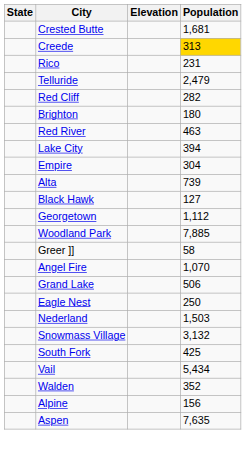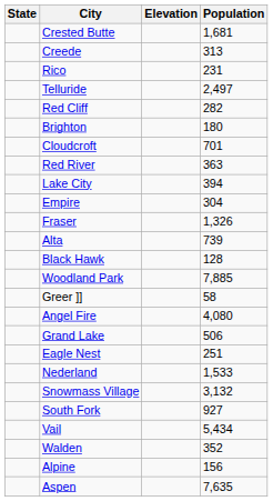 <table class="wikitable sortable">
 <tr>
 <th>State</th>
 <th>City</th>
 <th>Elevation</th>
 <th>Population</th>
 </tr>
 <tr>
 <td></td>
 <td><a href='#'>Crested Butte</a></td>
 <td></td>
 <td>1,681</td>
 </tr>
 <tr>
 <td></td>
 <td><a href='#'>Creede</a></td>
 <td></td>
-<td style="background: gold;">313</td>
+<td>313</td>
 </tr>
 <tr>
 <td></td>
 <td><a href='#'>Rico</a></td>
 <td></td>
 <td>231</td>
 </tr>
 <tr>
 <td></td>
 <td><a href='#'>Telluride</a></td>
 <td></td>
-<td>2,479</td>
+<td>2,497</td>
 </tr>
 <tr>
 <td></td>
 <td><a href='#'>Red Cliff</a></td>
 <td></td>
 <td>282</td>
 </tr>
 <tr>
 <td></td>
 <td><a href='#'>Brighton</a></td>
 <td></td>
 <td>180</td>
 </tr>
 <tr>
 <td></td>
+<td><a href='#'>Cloudcroft</a></td>
+<td></td>
+<td>701</td>
+</tr>
+<tr>
+<td></td>
 <td><a href='#'>Red River</a></td>
 <td></td>
-<td>463</td>
+<td>363</td>
 </tr>
 <tr>
 <td></td>
 <td><a href='#'>Lake City</a></td>
 <td></td>
 <td>394</td>
 </tr>
 <tr>
 <td></td>
 <td><a href='#'>Empire</a></td>
 <td></td>
 <td>304</td>
 </tr>
 <tr>
 <td></td>
+<td><a href='#'>Fraser</a></td>
+<td></td>
+<td>1,326</td>
+</tr>
+<tr>
+<td></td>
 <td><a href='#'>Alta</a></td>
 <td></td>
 <td>739</td>
 </tr>
 <tr>
 <td></td>
 <td><a href='#'>Black Hawk</a></td>
 <td></td>
-<td>127</td>
-</tr>
-<tr>
-<td></td>
-<td><a href='#'>Georgetown</a></td>
-<td></td>
-<td>1,112</td>
+<td>128</td>
 </tr>
 <tr>
 <td></td>
 <td><a href='#'>Woodland Park</a></td>
 <td></td>
 <td>7,885</td>
 </tr>
 <tr>
 <td></td>
 <td [Greer, Arizona>Greer ]]</td>
 <td></td>
 <td>58</td>
 </tr>
 <tr>
 <td></td>
 <td><a href='#'>Angel Fire</a></td>
 <td></td>
-<td>1,070</td>
+<td>4,080</td>
 </tr>
 <tr>
 <td></td>
 <td><a href='#'>Grand Lake</a></td>
 <td></td>
 <td>506</td>
 </tr>
 <tr>
 <td></td>
 <td><a href='#'>Eagle Nest</a></td>
 <td></td>
-<td>250</td>
+<td>251</td>
 </tr>
 <tr>
 <td></td>
 <td><a href='#'>Nederland</a></td>
 <td></td>
-<td>1,503</td>
+<td>1,533</td>
 </tr>
 <tr>
 <td></td>
 <td><a href='#'>Snowmass Village</a></td>
 <td></td>
 <td>3,132</td>
 </tr>
 <tr>
 <td></td>
 <td><a href='#'>South Fork</a></td>
 <td></td>
-<td>425</td>
+<td>927</td>
 </tr>
 <tr>
 <td></td>
 <td><a href='#'>Vail</a></td>
 <td></td>
 <td>5,434</td>
 </tr>
 <tr>
 <td></td>
 <td><a href='#'>Walden</a></td>
 <td></td>
 <td>352</td>
 </tr>
 <tr>
 <td></td>
 <td><a href='#'>Alpine</a></td>
 <td></td>
 <td>156</td>
 </tr>
 <tr>
 <td></td>
 <td><a href='#'>Aspen</a></td>
 <td></td>
 <td>7,635</td>
 </tr>
 </table>
